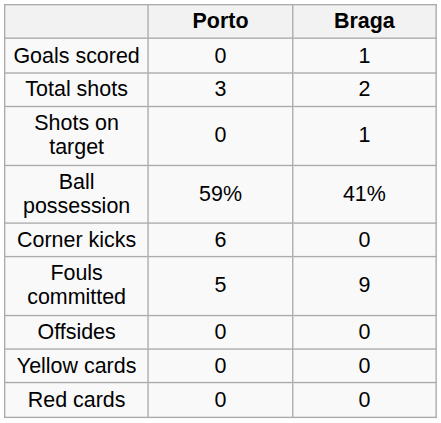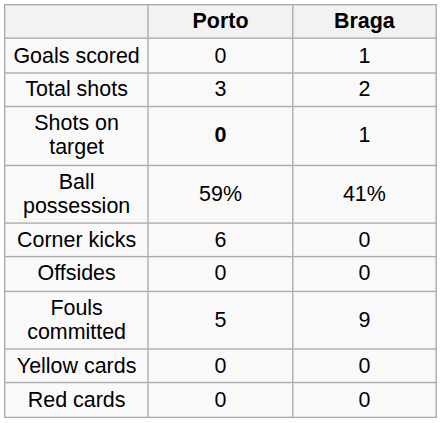 <table class="wikitable" style="text-align:center">
 <tr>
 <th width="100"></th>
 <th width="100">Porto</th>
 <th width="100">Braga</th>
 </tr>
 <tr>
 <td>Goals scored</td>
 <td>0</td>
 <td>1</td>
 </tr>
 <tr>
 <td>Total shots</td>
 <td>3</td>
 <td>2</td>
 </tr>
 <tr>
 <td>Shots on target</td>
-<td>0</td>
+<td><strong>0</strong></td>
 <td>1</td>
 </tr>
 <tr>
 <td>Ball possession</td>
 <td>59%</td>
 <td>41%</td>
 </tr>
 <tr>
 <td>Corner kicks</td>
 <td>6</td>
 <td>0</td>
 </tr>
 <tr>
+<td>Offsides</td>
+<td>0</td>
+<td>0</td>
+</tr>
+<tr>
 <td>Fouls committed</td>
 <td>5</td>
 <td>9</td>
-</tr>
-<tr>
-<td>Offsides</td>
-<td>0</td>
-<td>0</td>
 </tr>
 <tr>
 <td>Yellow cards</td>
 <td>0</td>
 <td>0</td>
 </tr>
 <tr>
 <td>Red cards</td>
 <td>0</td>
 <td>0</td>
 </tr>
 </table>
